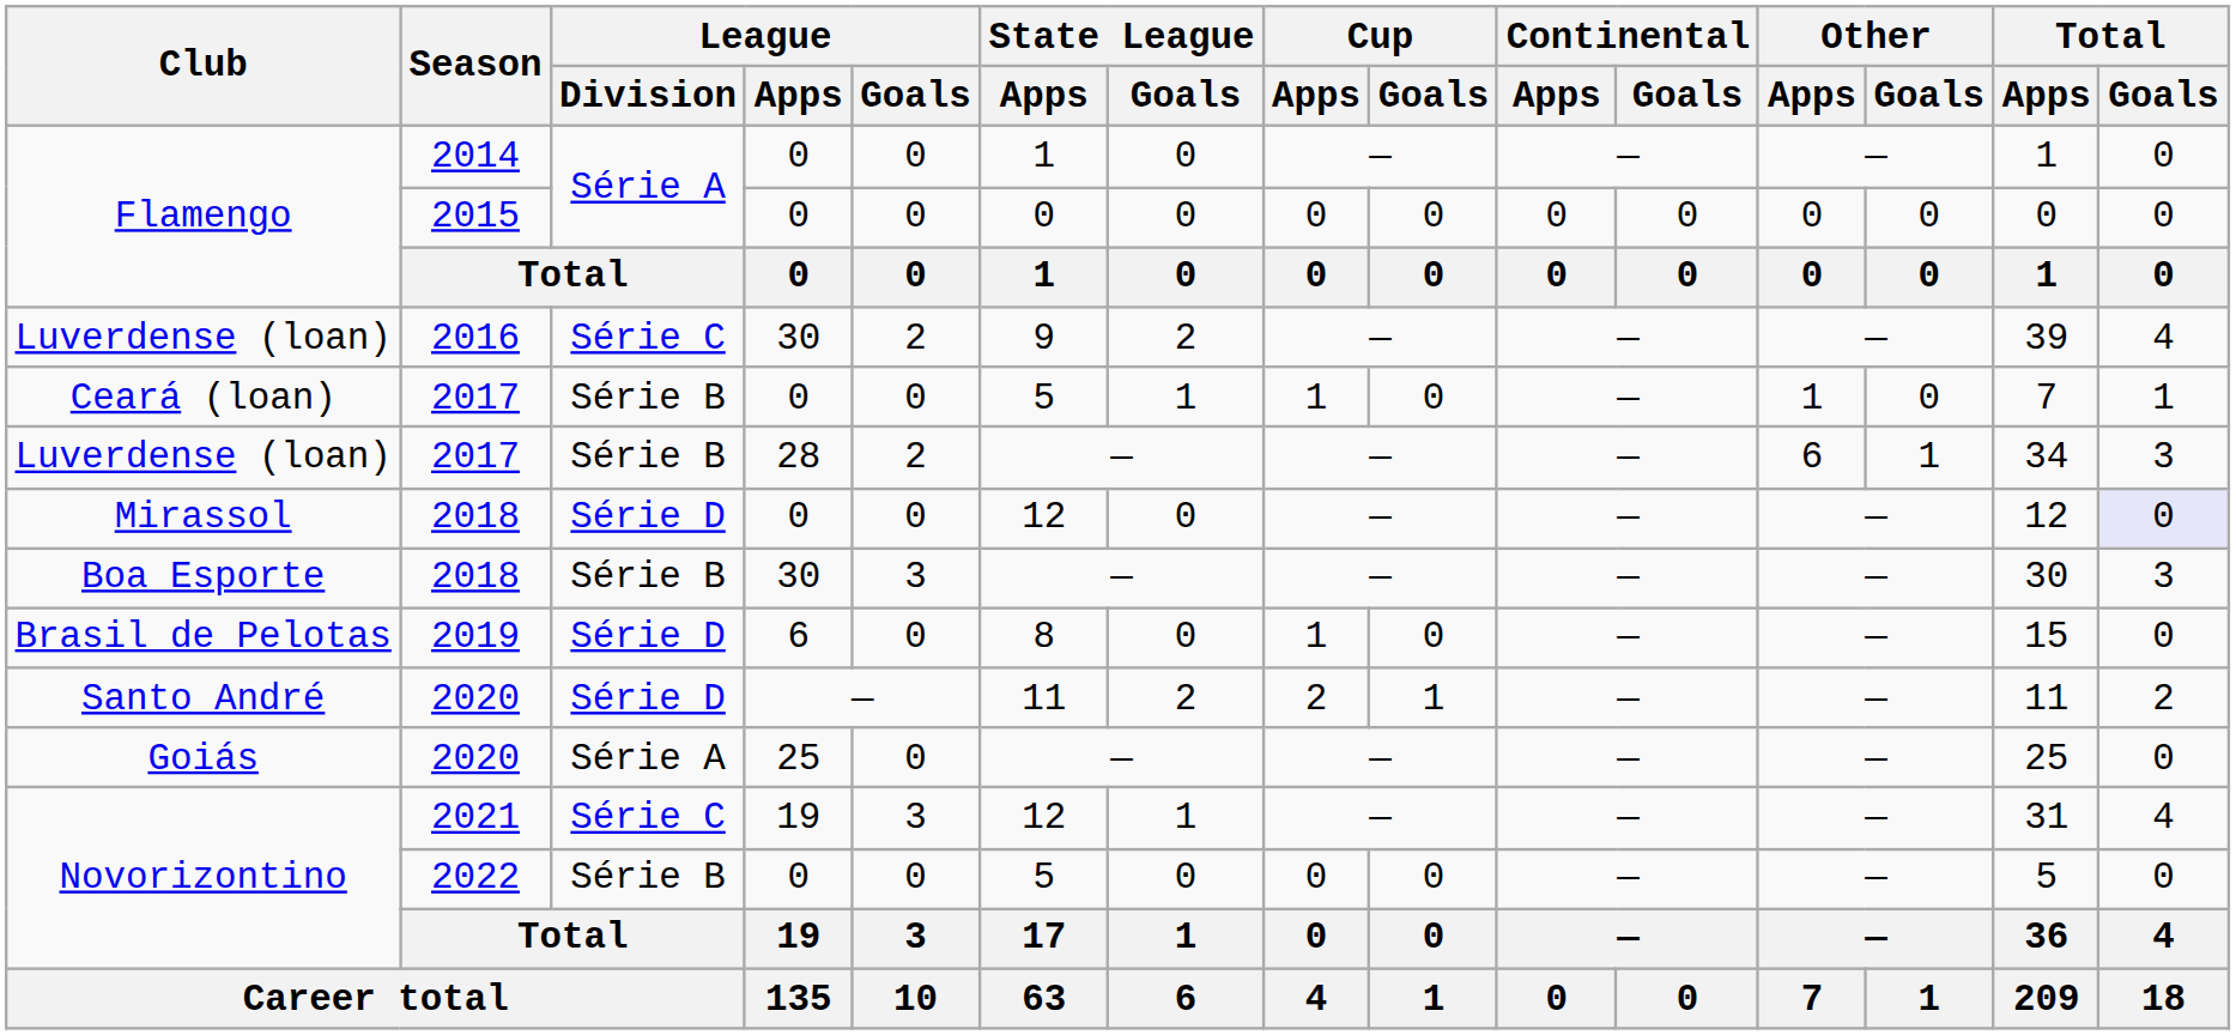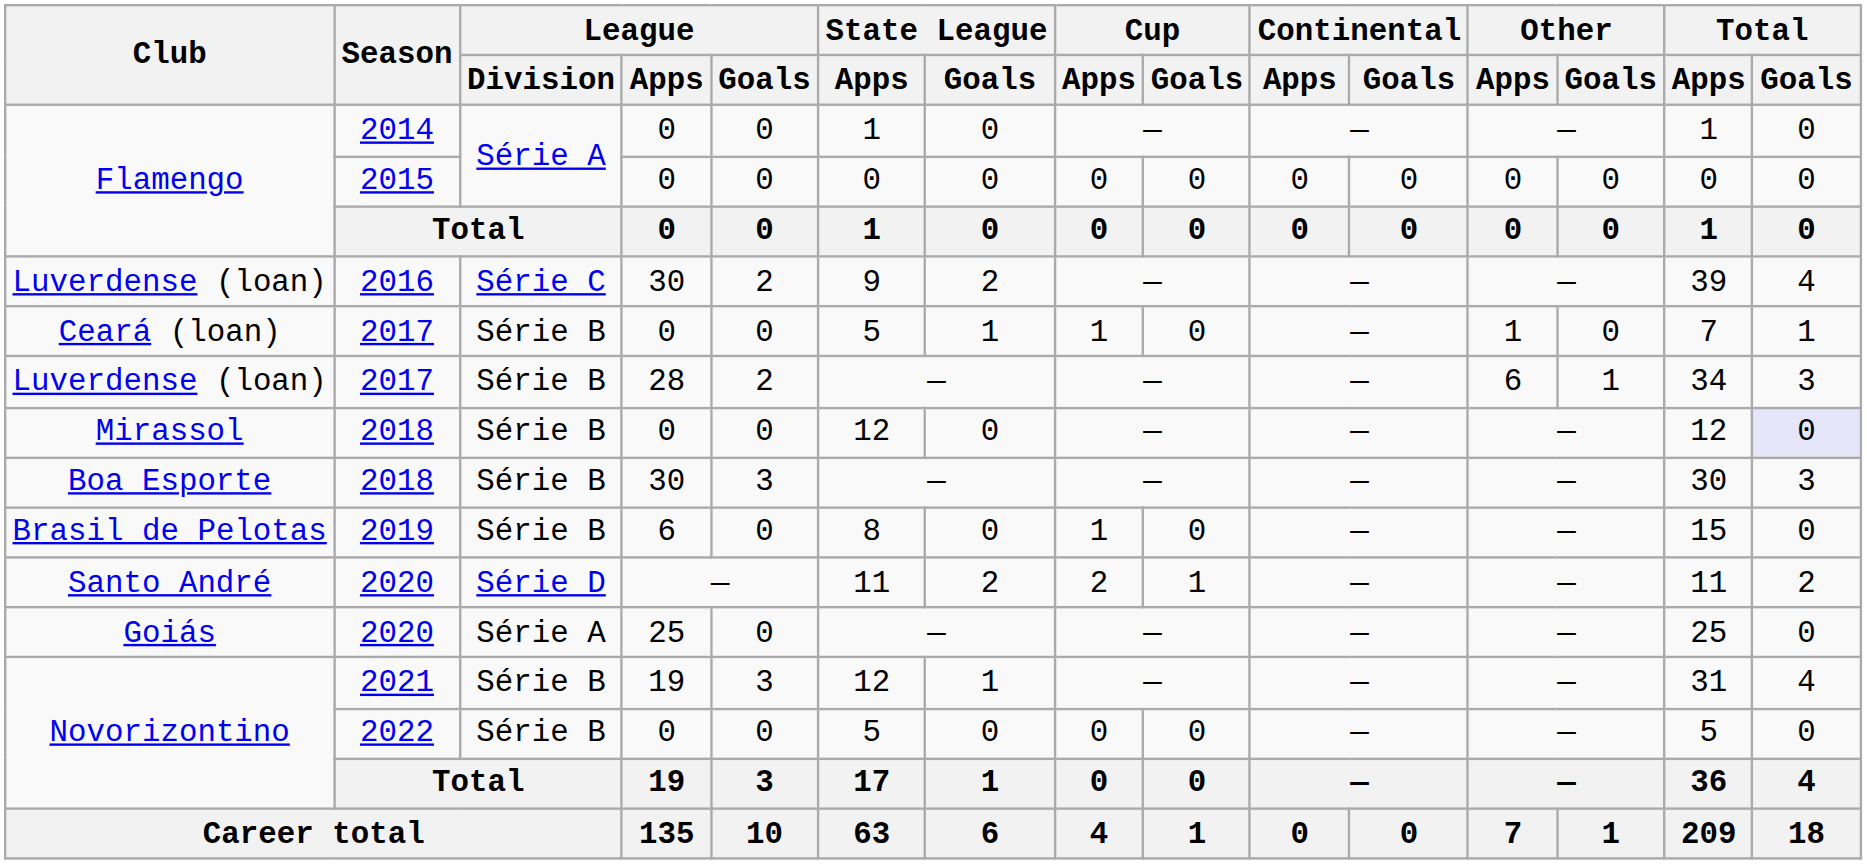 <table class="wikitable" style="text-align: center;">
 <tr>
 <th rowspan="2">Club</th>
 <th rowspan="2">Season</th>
 <th colspan="3">League</th>
 <th colspan="2">State League</th>
 <th colspan="2">Cup</th>
 <th colspan="2">Continental</th>
 <th colspan="2">Other</th>
 <th colspan="2">Total</th>
 </tr>
 <tr>
 <th>Division</th>
 <th>Apps</th>
 <th>Goals</th>
 <th>Apps</th>
 <th>Goals</th>
 <th>Apps</th>
 <th>Goals</th>
 <th>Apps</th>
 <th>Goals</th>
 <th>Apps</th>
 <th>Goals</th>
 <th>Apps</th>
 <th>Goals</th>
 </tr>
 <tr>
 <td rowspan="3" valign="center"><a href='#'>Flamengo</a></td>
 <td><a href='#'>2014</a></td>
 <td rowspan="2" valign="center"><a href='#'>Série A</a></td>
 <td>0</td>
 <td>0</td>
 <td>1</td>
 <td>0</td>
 <td colspan=2>—</td>
 <td colspan=2>—</td>
 <td colspan=2>—</td>
 <td>1</td>
 <td>0</td>
 </tr>
 <tr>
 <td><a href='#'>2015</a></td>
 <td>0</td>
 <td>0</td>
 <td>0</td>
 <td>0</td>
 <td>0</td>
 <td>0</td>
 <td>0</td>
 <td>0</td>
 <td>0</td>
 <td>0</td>
 <td>0</td>
 <td>0</td>
 </tr>
 <tr>
 <th colspan="2"><strong>Total</strong></th>
 <th>0</th>
 <th>0</th>
 <th>1</th>
 <th>0</th>
 <th>0</th>
 <th>0</th>
 <th>0</th>
 <th>0</th>
 <th>0</th>
 <th>0</th>
 <th>1</th>
 <th>0</th>
 </tr>
 <tr>
 <td valign="center"><a href='#'>Luverdense</a> (loan)</td>
 <td><a href='#'>2016</a></td>
 <td valign="center"><a href='#'>Série C</a></td>
 <td>30</td>
 <td>2</td>
 <td>9</td>
 <td>2</td>
 <td colspan=2>—</td>
 <td colspan=2>—</td>
 <td colspan=2>—</td>
 <td>39</td>
 <td>4</td>
 </tr>
 <tr>
 <td valign="center"><a href='#'>Ceará</a> (loan)</td>
 <td><a href='#'>2017</a></td>
 <td valign="center">Série B</td>
 <td>0</td>
 <td>0</td>
 <td>5</td>
 <td>1</td>
 <td>1</td>
 <td>0</td>
 <td colspan=2>—</td>
 <td>1</td>
 <td>0</td>
 <td>7</td>
 <td>1</td>
 </tr>
 <tr>
 <td valign="center"><a href='#'>Luverdense</a> (loan)</td>
 <td><a href='#'>2017</a></td>
 <td valign="center">Série B</td>
 <td>28</td>
 <td>2</td>
 <td colspan=2>—</td>
 <td colspan=2>—</td>
 <td colspan=2>—</td>
 <td>6</td>
 <td>1</td>
 <td>34</td>
 <td>3</td>
 </tr>
 <tr>
 <td valign="center"><a href='#'>Mirassol</a></td>
 <td><a href='#'>2018</a></td>
-<td valign="center"><a href='#'>Série D</a></td>
+<td valign="center">Série B</td>
 <td>0</td>
 <td>0</td>
 <td>12</td>
 <td>0</td>
 <td colspan=2>—</td>
 <td colspan=2>—</td>
 <td colspan=2>—</td>
 <td>12</td>
 <td style="background: lavender;">0</td>
 </tr>
 <tr>
 <td valign="center"><a href='#'>Boa Esporte</a></td>
 <td><a href='#'>2018</a></td>
 <td valign="center">Série B</td>
 <td>30</td>
 <td>3</td>
 <td colspan=2>—</td>
 <td colspan=2>—</td>
 <td colspan=2>—</td>
 <td colspan=2>—</td>
 <td>30</td>
 <td>3</td>
 </tr>
 <tr>
 <td valign=center><a href='#'>Brasil de Pelotas</a></td>
 <td><a href='#'>2019</a></td>
-<td valign="center"><a href='#'>Série D</a></td>
+<td valign="center">Série B</td>
 <td>6</td>
 <td>0</td>
 <td>8</td>
 <td>0</td>
 <td>1</td>
 <td>0</td>
 <td colspan=2>—</td>
 <td colspan=2>—</td>
 <td>15</td>
 <td>0</td>
 </tr>
 <tr>
 <td valign=center><a href='#'>Santo André</a></td>
 <td><a href='#'>2020</a></td>
 <td valign="center"><a href='#'>Série D</a></td>
 <td colspan=2>—</td>
 <td>11</td>
 <td>2</td>
 <td>2</td>
 <td>1</td>
 <td colspan=2>—</td>
 <td colspan=2>—</td>
 <td>11</td>
 <td>2</td>
 </tr>
 <tr>
 <td valign=center><a href='#'>Goiás</a></td>
 <td><a href='#'>2020</a></td>
 <td valign="center">Série A</td>
 <td>25</td>
 <td>0</td>
 <td colspan=2>—</td>
 <td colspan=2>—</td>
 <td colspan=2>—</td>
 <td colspan=2>—</td>
 <td>25</td>
 <td>0</td>
 </tr>
 <tr>
 <td rowspan="3" valign=center><a href='#'>Novorizontino</a></td>
 <td><a href='#'>2021</a></td>
-<td valign="center"><a href='#'>Série C</a></td>
+<td valign="center">Série B</td>
 <td>19</td>
 <td>3</td>
 <td>12</td>
 <td>1</td>
 <td colspan=2>—</td>
 <td colspan=2>—</td>
 <td colspan=2>—</td>
 <td>31</td>
 <td>4</td>
 </tr>
 <tr>
 <td><a href='#'>2022</a></td>
 <td valign="center">Série B</td>
 <td>0</td>
 <td>0</td>
 <td>5</td>
 <td>0</td>
 <td>0</td>
 <td>0</td>
 <td colspan=2>—</td>
 <td colspan=2>—</td>
 <td>5</td>
 <td>0</td>
 </tr>
 <tr>
 <th colspan="2"><strong>Total</strong></th>
 <th>19</th>
 <th>3</th>
 <th>17</th>
 <th>1</th>
 <th>0</th>
 <th>0</th>
 <th colspan=2>—</th>
 <th colspan=2>—</th>
 <th>36</th>
 <th>4</th>
 </tr>
 <tr>
 <th colspan="3"><strong>Career total</strong></th>
 <th>135</th>
 <th>10</th>
 <th>63</th>
 <th>6</th>
 <th>4</th>
 <th>1</th>
 <th>0</th>
 <th>0</th>
 <th>7</th>
 <th>1</th>
 <th>209</th>
 <th>18</th>
 </tr>
 </table>
